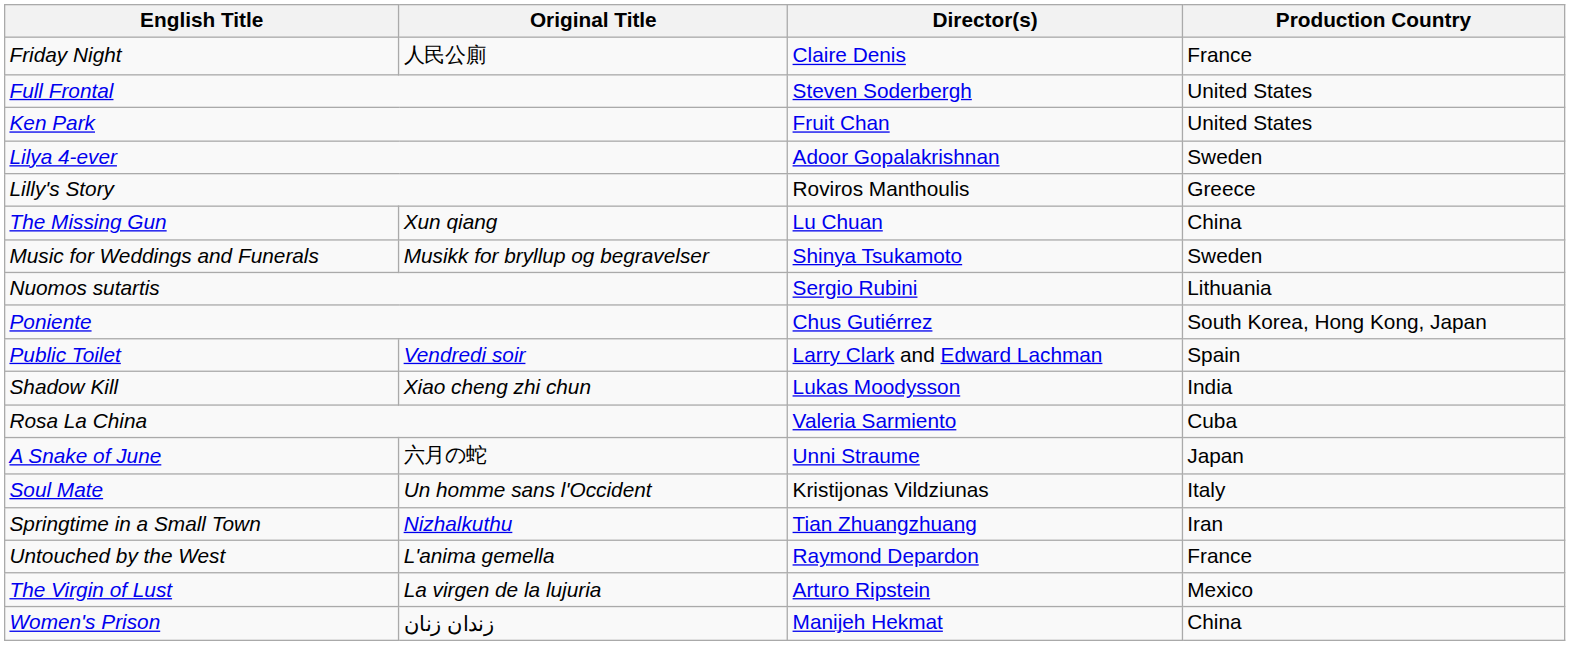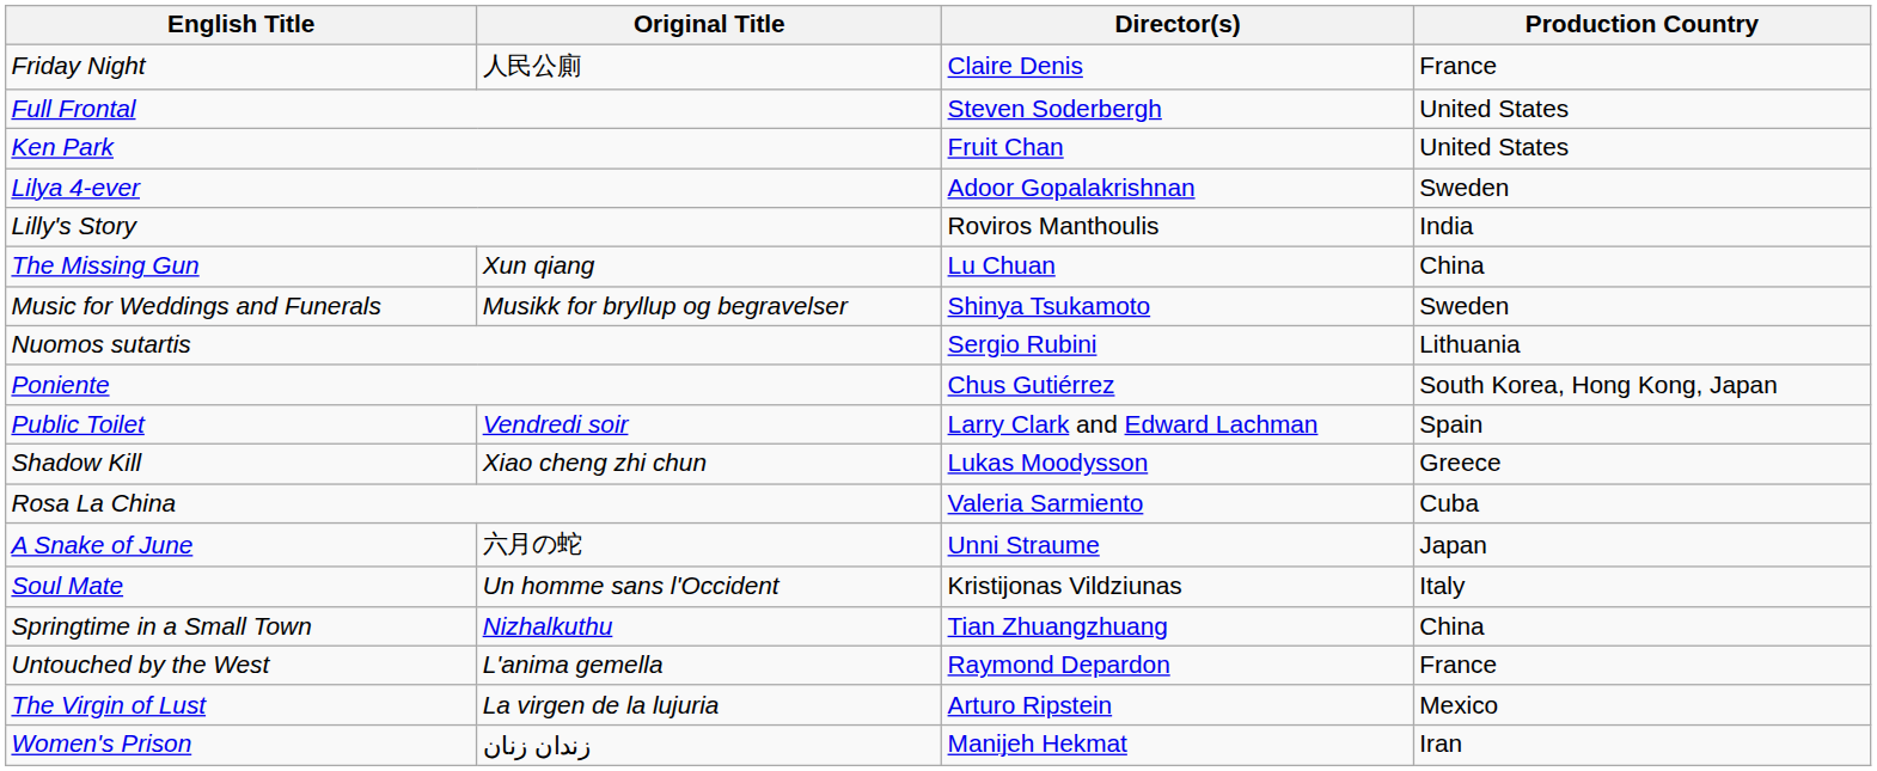 <table class="wikitable" style="width:95%; margin-bottom:0px">
 <tr>
 <th>English Title</th>
 <th>Original Title</th>
 <th>Director(s)</th>
 <th>Production Country</th>
 </tr>
 <tr>
 <td><em>Friday Night</em></td>
 <td>人民公廁</td>
 <td><a href='#'>Claire Denis</a></td>
 <td>France</td>
 </tr>
 <tr>
 <td colspan=2><em><a href='#'>Full Frontal</a></em></td>
 <td><a href='#'>Steven Soderbergh</a></td>
 <td>United States</td>
 </tr>
 <tr>
 <td colspan=2><em><a href='#'>Ken Park</a></em></td>
 <td><a href='#'>Fruit Chan</a></td>
 <td>United States</td>
 </tr>
 <tr>
 <td colspan="2"><em><a href='#'>Lilya 4-ever</a></em></td>
 <td><a href='#'>Adoor Gopalakrishnan</a></td>
 <td>Sweden</td>
 </tr>
 <tr>
 <td colspan=2><em>Lilly's Story</em></td>
 <td>Roviros Manthoulis</td>
-<td>Greece</td>
+<td>India</td>
 </tr>
 <tr>
 <td><em><a href='#'>The Missing Gun</a></em></td>
 <td><em>Xun qiang</em></td>
 <td><a href='#'>Lu Chuan</a></td>
 <td>China</td>
 </tr>
 <tr>
 <td><em>Music for Weddings and Funerals</em></td>
 <td><em>Musikk for bryllup og begravelser</em></td>
 <td><a href='#'>Shinya Tsukamoto</a></td>
 <td>Sweden</td>
 </tr>
 <tr>
 <td colspan=2><em>Nuomos sutartis</em></td>
 <td><a href='#'>Sergio Rubini</a></td>
 <td>Lithuania</td>
 </tr>
 <tr>
 <td colspan=2><em><a href='#'>Poniente</a></em></td>
 <td><a href='#'>Chus Gutiérrez</a></td>
 <td>South Korea, Hong Kong, Japan</td>
 </tr>
 <tr>
 <td><em><a href='#'>Public Toilet</a></em></td>
 <td><em><a href='#'>Vendredi soir</a></em></td>
 <td><a href='#'>Larry Clark</a> and <a href='#'>Edward Lachman</a></td>
 <td>Spain</td>
 </tr>
 <tr>
 <td><em>Shadow Kill</em></td>
 <td><em>Xiao cheng zhi chun</em></td>
 <td><a href='#'>Lukas Moodysson</a></td>
-<td>India</td>
+<td>Greece</td>
 </tr>
 <tr>
 <td colspan=2><em>Rosa La China</em></td>
 <td><a href='#'>Valeria Sarmiento</a></td>
 <td>Cuba</td>
 </tr>
 <tr>
 <td><em><a href='#'>A Snake of June</a></em></td>
 <td>六月の蛇</td>
 <td><a href='#'>Unni Straume</a></td>
 <td>Japan</td>
 </tr>
 <tr>
 <td><em><a href='#'>Soul Mate</a></em></td>
 <td><em>Un homme sans l'Occident</em></td>
 <td>Kristijonas Vildziunas</td>
 <td>Italy</td>
 </tr>
 <tr>
 <td><em>Springtime in a Small Town</em></td>
 <td><em><a href='#'>Nizhalkuthu</a></em></td>
 <td><a href='#'>Tian Zhuangzhuang</a></td>
-<td>Iran</td>
+<td>China</td>
 </tr>
 <tr>
 <td><em>Untouched by the West</em></td>
 <td><em>L'anima gemella</em></td>
 <td><a href='#'>Raymond Depardon</a></td>
 <td>France</td>
 </tr>
 <tr>
 <td><em><a href='#'>The Virgin of Lust</a></em></td>
 <td><em>La virgen de la lujuria</em></td>
 <td><a href='#'>Arturo Ripstein</a></td>
 <td>Mexico</td>
 </tr>
 <tr>
 <td><em><a href='#'>Women's Prison</a></em></td>
 <td>زندان زنان</td>
 <td><a href='#'>Manijeh Hekmat</a></td>
-<td>China</td>
+<td>Iran</td>
 </tr>
 </table>
